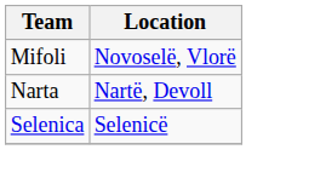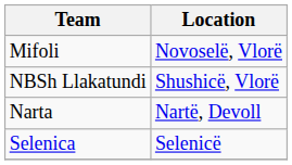 <table class="wikitable sortable">
 <tr>
 <th>Team</th>
 <th>Location</th>
 </tr>
 <tr>
 <td>Mifoli</td>
 <td><a href='#'>Novoselë</a>, <a href='#'>Vlorë</a></td>
+</tr>
+<tr>
+<td>NBSh Llakatundi</td>
+<td><a href='#'>Shushicë</a>, <a href='#'>Vlorë</a></td>
 </tr>
 <tr>
 <td>Narta</td>
 <td><a href='#'>Nartë</a>, <a href='#'>Devoll</a></td>
 </tr>
 <tr>
 <td><a href='#'>Selenica</a></td>
 <td><a href='#'>Selenicë</a></td>
 </tr>
 <tr>
 </tr>
 </table>
